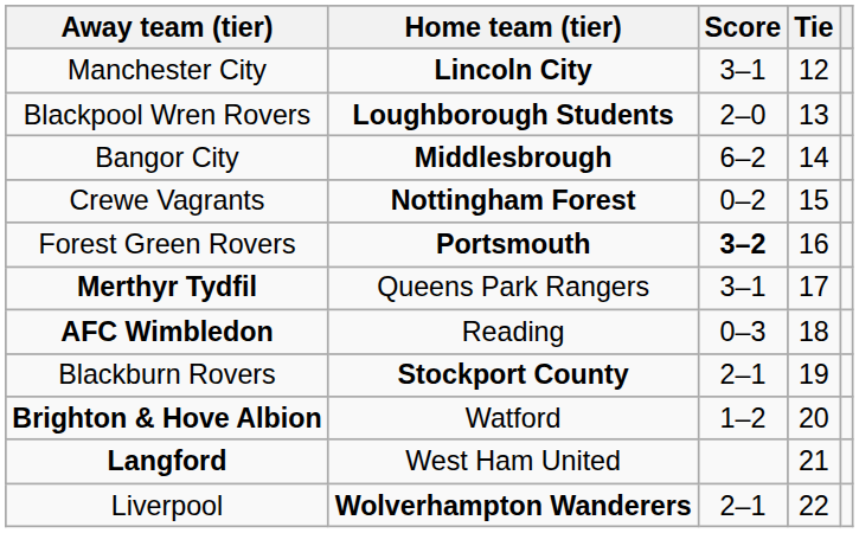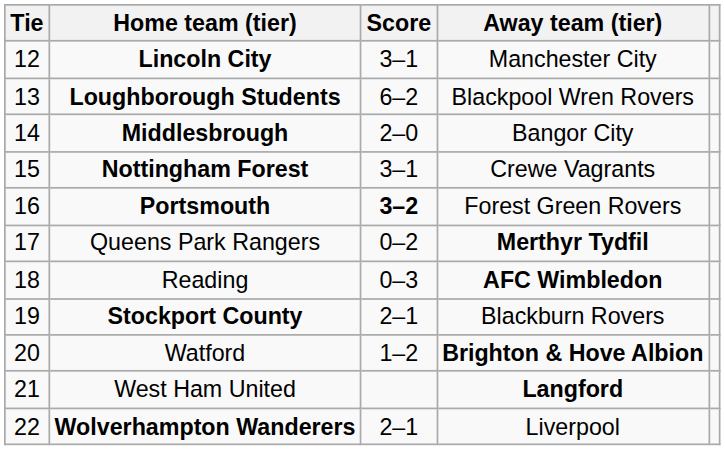 <table class="wikitable" style="text-align:center; font-size:85%">
 <tr>
-<th>Away team (tier)</th>
+<th>Tie</th>
 <th>Home team (tier)</th>
 <th>Score</th>
-<th>Tie</th>
+<th>Away team (tier)</th>
 <th></th>
 </tr>
 <tr>
-<td>Manchester City</td>
+<td align="center">12</td>
 <td><strong>Lincoln City</strong></td>
 <td align="center">3–1 </td>
-<td align="center">12</td>
+<td>Manchester City</td>
 <td></td>
 </tr>
 <tr>
+<td align="center">13</td>
+<td><strong>Loughborough Students</strong></td>
+<td align="center">6–2</td>
 <td>Blackpool Wren Rovers</td>
-<td><strong>Loughborough Students</strong></td>
-<td align="center">2–0</td>
-<td align="center">13</td>
 <td></td>
 </tr>
 <tr>
+<td align="center">14</td>
+<td><strong>Middlesbrough</strong></td>
+<td align="center">2–0</td>
 <td>Bangor City</td>
-<td><strong>Middlesbrough</strong></td>
-<td align="center">6–2</td>
-<td align="center">14</td>
 <td></td>
 </tr>
 <tr>
+<td align="center">15</td>
+<td><strong>Nottingham Forest</strong></td>
+<td align="center">3–1</td>
 <td>Crewe Vagrants</td>
-<td><strong>Nottingham Forest</strong></td>
-<td align="center">0–2</td>
-<td align="center">15</td>
 <td></td>
 </tr>
 <tr>
-<td>Forest Green Rovers</td>
+<td align="center">16</td>
 <td><strong>Portsmouth</strong></td>
 <td align="center"><strong>3–2</strong></td>
-<td align="center">16</td>
+<td>Forest Green Rovers</td>
 <td></td>
 </tr>
 <tr>
+<td align="center">17</td>
+<td>Queens Park Rangers</td>
+<td align="center">0–2</td>
 <td><strong>Merthyr Tydfil</strong></td>
-<td>Queens Park Rangers</td>
-<td align="center">3–1</td>
-<td align="center">17</td>
 <td></td>
 </tr>
 <tr>
-<td><strong>AFC Wimbledon</strong></td>
+<td align="center">18</td>
 <td>Reading</td>
 <td align="center">0–3</td>
-<td align="center">18</td>
+<td><strong>AFC Wimbledon</strong></td>
 <td></td>
 </tr>
 <tr>
-<td>Blackburn Rovers</td>
+<td align="center">19</td>
 <td><strong>Stockport County</strong></td>
 <td align="center">2–1</td>
-<td align="center">19</td>
+<td>Blackburn Rovers</td>
 <td></td>
 </tr>
 <tr>
-<td><strong>Brighton & Hove Albion</strong></td>
+<td align="center">20</td>
 <td>Watford</td>
 <td align="center">1–2 </td>
-<td align="center">20</td>
+<td><strong>Brighton & Hove Albion</strong></td>
 <td></td>
 </tr>
 <tr>
-<td><strong>Langford</strong></td>
+<td align="center">21</td>
 <td>West Ham United</td>
 <td align="center"></td>
-<td align="center">21</td>
+<td><strong>Langford</strong></td>
 <td></td>
 </tr>
 <tr>
-<td>Liverpool</td>
+<td align="center">22</td>
 <td><strong>Wolverhampton Wanderers</strong></td>
 <td align="center">2–1 </td>
-<td align="center">22</td>
+<td>Liverpool</td>
 <td></td>
 </tr>
 </table>
